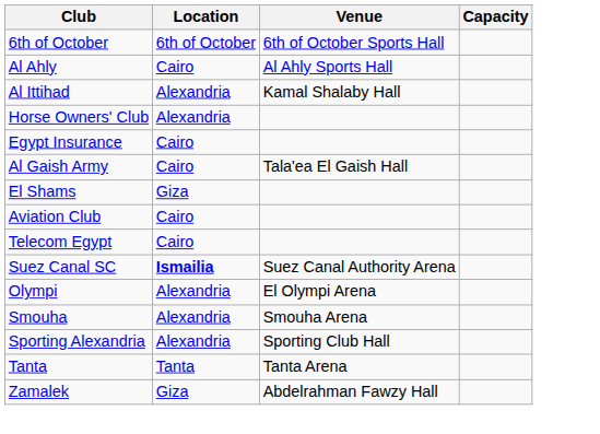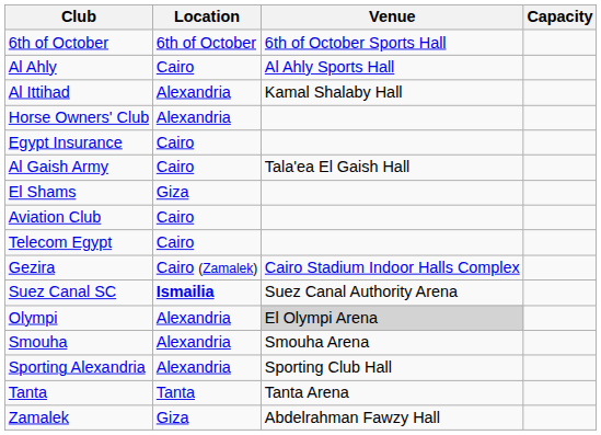 <table class="wikitable sortable">
 <tr>
 <th>Club</th>
 <th>Location</th>
 <th>Venue</th>
 <th>Capacity</th>
 </tr>
 <tr>
 <td><a href='#'>6th of October</a></td>
 <td><a href='#'>6th of October</a></td>
 <td><a href='#'>6th of October Sports Hall</a></td>
 <td align=center></td>
 </tr>
 <tr>
 <td><a href='#'>Al Ahly</a></td>
 <td><a href='#'>Cairo</a></td>
 <td><a href='#'>Al Ahly Sports Hall</a></td>
 <td align=center></td>
 </tr>
 <tr>
 <td><a href='#'>Al Ittihad</a></td>
 <td><a href='#'>Alexandria</a></td>
 <td>Kamal Shalaby Hall</td>
 <td align=center></td>
 </tr>
 <tr>
 <td><a href='#'>Horse Owners' Club</a></td>
 <td><a href='#'>Alexandria</a></td>
 <td></td>
 <td></td>
 </tr>
 <tr>
 <td><a href='#'>Egypt Insurance</a></td>
 <td><a href='#'>Cairo</a></td>
 <td></td>
 <td></td>
 </tr>
 <tr>
 <td><a href='#'>Al Gaish Army</a></td>
 <td><a href='#'>Cairo</a></td>
 <td>Tala'ea El Gaish Hall</td>
 <td></td>
 </tr>
 <tr>
 <td><a href='#'>El Shams</a></td>
 <td><a href='#'>Giza</a></td>
 <td></td>
 <td></td>
 </tr>
 <tr>
 <td><a href='#'>Aviation Club</a></td>
 <td><a href='#'>Cairo</a></td>
 <td></td>
 <td></td>
 </tr>
 <tr>
 <td><a href='#'>Telecom Egypt</a></td>
 <td><a href='#'>Cairo</a></td>
 <td></td>
 <td></td>
 </tr>
 <tr>
+<td><a href='#'>Gezira</a></td>
+<td><a href='#'>Cairo</a> <small>(<a href='#'>Zamalek</a>)</small></td>
+<td><a href='#'>Cairo Stadium Indoor Halls Complex</a></td>
+<td></td>
+</tr>
+<tr>
 <td><a href='#'>Suez Canal SC</a></td>
 <td><strong><a href='#'>Ismailia</a></strong></td>
 <td>Suez Canal Authority Arena</td>
 <td></td>
 </tr>
 <tr>
 <td><a href='#'>Olympi</a></td>
 <td><a href='#'>Alexandria</a></td>
-<td>El Olympi Arena</td>
+<td style="background: lightgrey;">El Olympi Arena</td>
 <td></td>
 </tr>
 <tr>
 <td><a href='#'>Smouha</a></td>
 <td><a href='#'>Alexandria</a></td>
 <td>Smouha Arena</td>
 <td></td>
 </tr>
 <tr>
 <td><a href='#'>Sporting Alexandria</a></td>
 <td><a href='#'>Alexandria</a></td>
 <td>Sporting Club Hall</td>
 <td></td>
 </tr>
 <tr>
 <td><a href='#'>Tanta</a></td>
 <td><a href='#'>Tanta</a></td>
 <td>Tanta Arena</td>
 <td></td>
 </tr>
 <tr>
 <td><a href='#'>Zamalek</a></td>
 <td><a href='#'>Giza</a></td>
 <td>Abdelrahman Fawzy Hall</td>
 <td align=center></td>
 </tr>
 </table>
